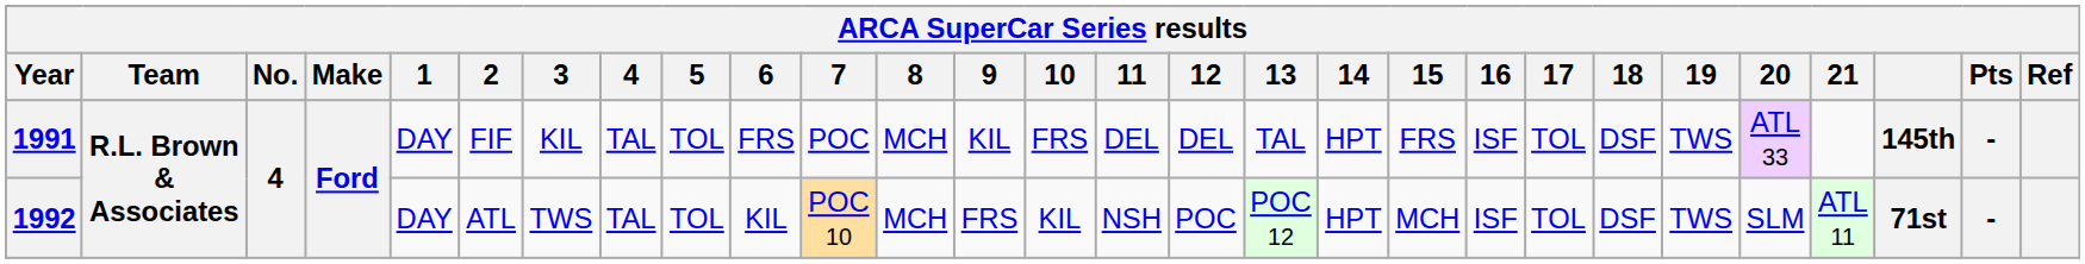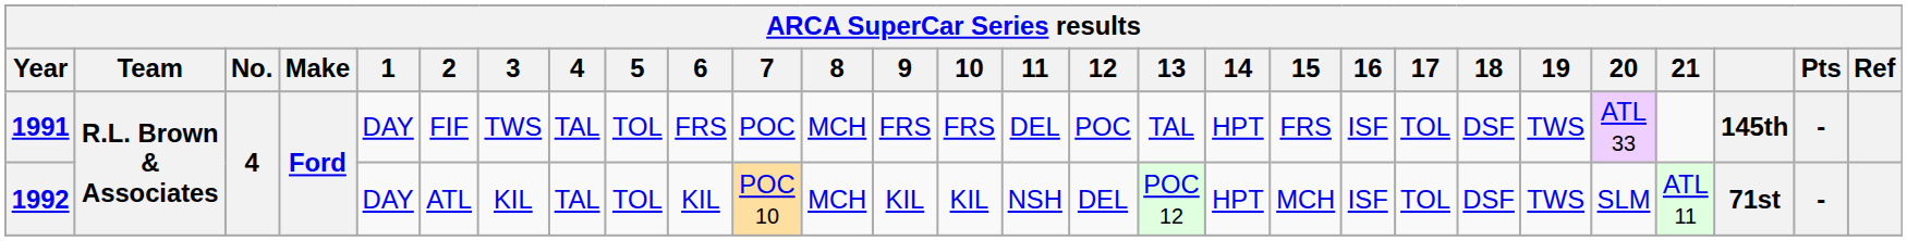 <table class="wikitable" style="text-align:center; font-size:75%">
 <tr>
 <th colspan=45><a href='#'>ARCA SuperCar Series</a> results</th>
 </tr>
 <tr>
 <th>Year</th>
 <th>Team</th>
 <th>No.</th>
 <th>Make</th>
 <th>1</th>
 <th>2</th>
 <th>3</th>
 <th>4</th>
 <th>5</th>
 <th>6</th>
 <th>7</th>
 <th>8</th>
 <th>9</th>
 <th>10</th>
 <th>11</th>
 <th>12</th>
 <th>13</th>
 <th>14</th>
 <th>15</th>
 <th>16</th>
 <th>17</th>
 <th>18</th>
 <th>19</th>
 <th>20</th>
 <th>21</th>
 <th></th>
 <th>Pts</th>
 <th>Ref</th>
 </tr>
 <tr>
 <th><a href='#'>1991</a></th>
 <th rowspan=2>R.L. Brown & Associates</th>
 <th rowspan=2>4</th>
 <th rowspan=2><a href='#'>Ford</a></th>
 <td><a href='#'>DAY</a></td>
 <td><a href='#'>FIF</a></td>
-<td><a href='#'>KIL</a></td>
+<td><a href='#'>TWS</a></td>
 <td><a href='#'>TAL</a></td>
 <td><a href='#'>TOL</a></td>
 <td><a href='#'>FRS</a></td>
 <td><a href='#'>POC</a></td>
 <td><a href='#'>MCH</a></td>
-<td><a href='#'>KIL</a></td>
+<td><a href='#'>FRS</a></td>
 <td><a href='#'>FRS</a></td>
 <td><a href='#'>DEL</a></td>
-<td><a href='#'>DEL</a></td>
+<td><a href='#'>POC</a></td>
 <td><a href='#'>TAL</a></td>
 <td><a href='#'>HPT</a></td>
 <td><a href='#'>FRS</a></td>
 <td><a href='#'>ISF</a></td>
 <td><a href='#'>TOL</a></td>
 <td><a href='#'>DSF</a></td>
 <td><a href='#'>TWS</a></td>
 <td style="background:#EFCFFF;"><a href='#'>ATL</a><br><small>33</small></td>
 <td></td>
 <th>145th</th>
 <th>-</th>
 <th></th>
 </tr>
 <tr>
 <th><a href='#'>1992</a></th>
 <td><a href='#'>DAY</a></td>
 <td><a href='#'>ATL</a></td>
-<td><a href='#'>TWS</a></td>
+<td><a href='#'>KIL</a></td>
 <td><a href='#'>TAL</a></td>
 <td><a href='#'>TOL</a></td>
 <td><a href='#'>KIL</a></td>
 <td style="background:#FFDF9F;"><a href='#'>POC</a><br><small>10</small></td>
 <td><a href='#'>MCH</a></td>
-<td><a href='#'>FRS</a></td>
+<td><a href='#'>KIL</a></td>
 <td><a href='#'>KIL</a></td>
 <td><a href='#'>NSH</a></td>
-<td><a href='#'>POC</a></td>
+<td><a href='#'>DEL</a></td>
 <td style="background:#DFFFDF;"><a href='#'>POC</a><br><small>12</small></td>
 <td><a href='#'>HPT</a></td>
 <td><a href='#'>MCH</a></td>
 <td><a href='#'>ISF</a></td>
 <td><a href='#'>TOL</a></td>
 <td><a href='#'>DSF</a></td>
 <td><a href='#'>TWS</a></td>
 <td><a href='#'>SLM</a></td>
 <td style="background:#DFFFDF;"><a href='#'>ATL</a><br><small>11</small></td>
 <th>71st</th>
 <th>-</th>
 <th></th>
 </tr>
 </table>
